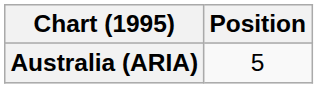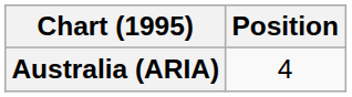 <table class="wikitable plainrowheaders" style="text-align:center">
 <tr>
 <th>Chart (1995)</th>
 <th>Position</th>
 </tr>
 <tr>
 <th scope="row">Australia (ARIA)</th>
-<td>5</td>
+<td>4</td>
 </tr>
 </table>
